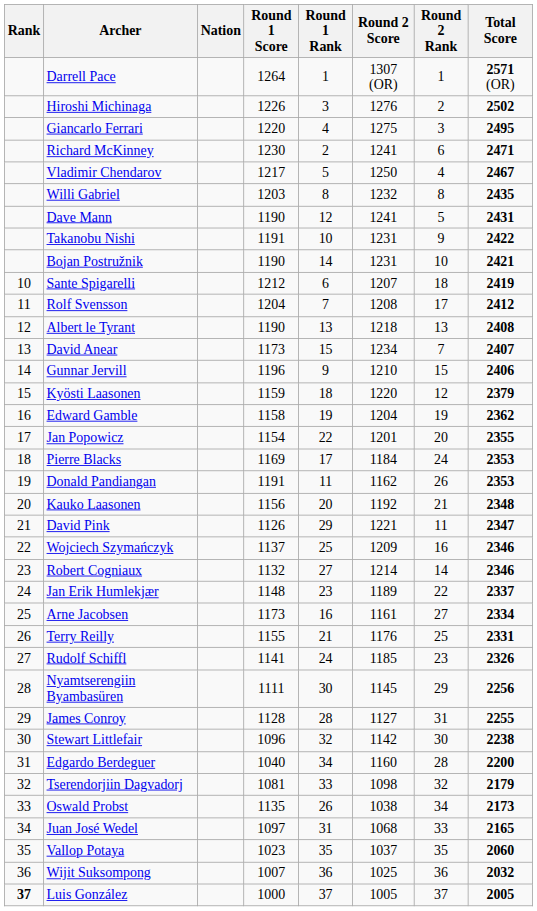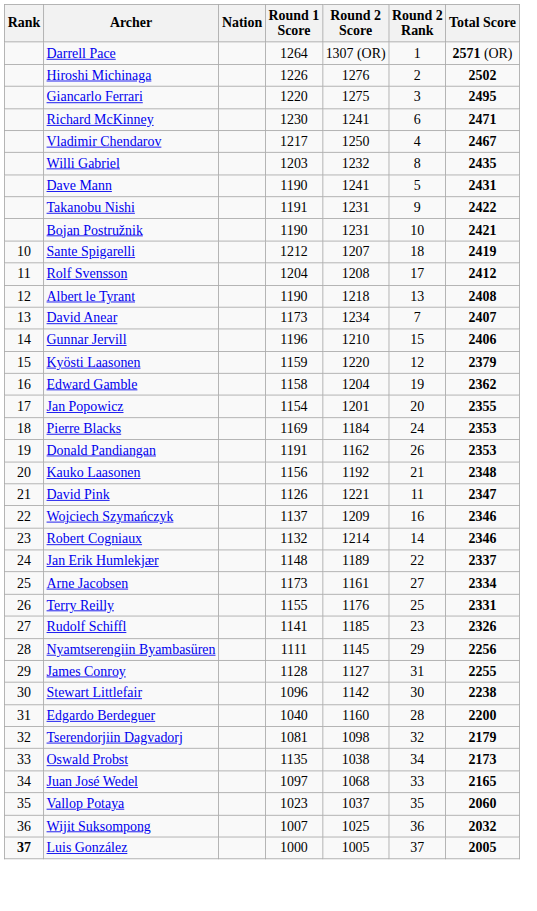 <table class="wikitable sortable" style="text-align:center;">
 <tr>
 <th>Rank</th>
 <th>Archer</th>
 <th>Nation</th>
 <th>Round 1 <br> Score</th>
-<th>Round 1 <br> Rank</th>
 <th>Round 2 <br> Score</th>
 <th>Round 2 <br> Rank</th>
 <th>Total Score</th>
 </tr>
 <tr>
 <td></td>
 <td align=left><a href='#'>Darrell Pace</a></td>
 <td align=left></td>
 <td>1264</td>
-<td>1</td>
 <td>1307 (OR)</td>
 <td>1</td>
 <td><strong>2571</strong> (OR)</td>
 </tr>
 <tr>
 <td></td>
 <td align=left><a href='#'>Hiroshi Michinaga</a></td>
 <td align=left></td>
 <td>1226</td>
-<td>3</td>
 <td>1276</td>
 <td>2</td>
 <td><strong>2502</strong></td>
 </tr>
 <tr>
 <td></td>
 <td align=left><a href='#'>Giancarlo Ferrari</a></td>
 <td align=left></td>
 <td>1220</td>
-<td>4</td>
 <td>1275</td>
 <td>3</td>
 <td><strong>2495</strong></td>
 </tr>
 <tr>
 <td></td>
 <td align=left><a href='#'>Richard McKinney</a></td>
 <td align=left></td>
 <td>1230</td>
-<td>2</td>
 <td>1241</td>
 <td>6</td>
 <td><strong>2471</strong></td>
 </tr>
 <tr>
 <td></td>
 <td align=left><a href='#'>Vladimir Chendarov</a></td>
 <td align=left></td>
 <td>1217</td>
-<td>5</td>
 <td>1250</td>
 <td>4</td>
 <td><strong>2467</strong></td>
 </tr>
 <tr>
 <td></td>
 <td align=left><a href='#'>Willi Gabriel</a></td>
 <td align=left></td>
 <td>1203</td>
-<td>8</td>
 <td>1232</td>
 <td>8</td>
 <td><strong>2435</strong></td>
 </tr>
 <tr>
 <td></td>
 <td align=left><a href='#'>Dave Mann</a></td>
 <td align=left></td>
 <td>1190</td>
-<td>12</td>
 <td>1241</td>
 <td>5</td>
 <td><strong>2431</strong></td>
 </tr>
 <tr>
 <td></td>
 <td align=left><a href='#'>Takanobu Nishi</a></td>
 <td align=left></td>
 <td>1191</td>
-<td>10</td>
 <td>1231</td>
 <td>9</td>
 <td><strong>2422</strong></td>
 </tr>
 <tr>
 <td></td>
 <td align=left><a href='#'>Bojan Postružnik</a></td>
 <td align=left></td>
 <td>1190</td>
-<td>14</td>
 <td>1231</td>
 <td>10</td>
 <td><strong>2421</strong></td>
 </tr>
 <tr>
 <td>10</td>
 <td align=left><a href='#'>Sante Spigarelli</a></td>
 <td align=left></td>
 <td>1212</td>
-<td>6</td>
 <td>1207</td>
 <td>18</td>
 <td><strong>2419</strong></td>
 </tr>
 <tr>
 <td>11</td>
 <td align=left><a href='#'>Rolf Svensson</a></td>
 <td align=left></td>
 <td>1204</td>
-<td>7</td>
 <td>1208</td>
 <td>17</td>
 <td><strong>2412</strong></td>
 </tr>
 <tr>
 <td>12</td>
 <td align=left><a href='#'>Albert le Tyrant</a></td>
 <td align=left></td>
 <td>1190</td>
-<td>13</td>
 <td>1218</td>
 <td>13</td>
 <td><strong>2408</strong></td>
 </tr>
 <tr>
 <td>13</td>
 <td align=left><a href='#'>David Anear</a></td>
 <td align=left></td>
 <td>1173</td>
-<td>15</td>
 <td>1234</td>
 <td>7</td>
 <td><strong>2407</strong></td>
 </tr>
 <tr>
 <td>14</td>
 <td align=left><a href='#'>Gunnar Jervill</a></td>
 <td align=left></td>
 <td>1196</td>
-<td>9</td>
 <td>1210</td>
 <td>15</td>
 <td><strong>2406</strong></td>
 </tr>
 <tr>
 <td>15</td>
 <td align=left><a href='#'>Kyösti Laasonen</a></td>
 <td align=left></td>
 <td>1159</td>
-<td>18</td>
 <td>1220</td>
 <td>12</td>
 <td><strong>2379</strong></td>
 </tr>
 <tr>
 <td>16</td>
 <td align=left><a href='#'>Edward Gamble</a></td>
 <td align=left></td>
 <td>1158</td>
-<td>19</td>
 <td>1204</td>
 <td>19</td>
 <td><strong>2362</strong></td>
 </tr>
 <tr>
 <td>17</td>
 <td align=left><a href='#'>Jan Popowicz</a></td>
 <td align=left></td>
 <td>1154</td>
-<td>22</td>
 <td>1201</td>
 <td>20</td>
 <td><strong>2355</strong></td>
 </tr>
 <tr>
 <td>18</td>
 <td align=left><a href='#'>Pierre Blacks</a></td>
 <td align=left></td>
 <td>1169</td>
-<td>17</td>
 <td>1184</td>
 <td>24</td>
 <td><strong>2353</strong></td>
 </tr>
 <tr>
 <td>19</td>
 <td align=left><a href='#'>Donald Pandiangan</a></td>
 <td align=left></td>
 <td>1191</td>
-<td>11</td>
 <td>1162</td>
 <td>26</td>
 <td><strong>2353</strong></td>
 </tr>
 <tr>
 <td>20</td>
 <td align=left><a href='#'>Kauko Laasonen</a></td>
 <td align=left></td>
 <td>1156</td>
-<td>20</td>
 <td>1192</td>
 <td>21</td>
 <td><strong>2348</strong></td>
 </tr>
 <tr>
 <td>21</td>
 <td align=left><a href='#'>David Pink</a></td>
 <td align=left></td>
 <td>1126</td>
-<td>29</td>
 <td>1221</td>
 <td>11</td>
 <td><strong>2347</strong></td>
 </tr>
 <tr>
 <td>22</td>
 <td align=left><a href='#'>Wojciech Szymańczyk</a></td>
 <td align=left></td>
 <td>1137</td>
-<td>25</td>
 <td>1209</td>
 <td>16</td>
 <td><strong>2346</strong></td>
 </tr>
 <tr>
 <td>23</td>
 <td align=left><a href='#'>Robert Cogniaux</a></td>
 <td align=left></td>
 <td>1132</td>
-<td>27</td>
 <td>1214</td>
 <td>14</td>
 <td><strong>2346</strong></td>
 </tr>
 <tr>
 <td>24</td>
 <td align=left><a href='#'>Jan Erik Humlekjær</a></td>
 <td align=left></td>
 <td>1148</td>
-<td>23</td>
 <td>1189</td>
 <td>22</td>
 <td><strong>2337</strong></td>
 </tr>
 <tr>
 <td>25</td>
 <td align=left><a href='#'>Arne Jacobsen</a></td>
 <td align=left></td>
 <td>1173</td>
-<td>16</td>
 <td>1161</td>
 <td>27</td>
 <td><strong>2334</strong></td>
 </tr>
 <tr>
 <td>26</td>
 <td align=left><a href='#'>Terry Reilly</a></td>
 <td align=left></td>
 <td>1155</td>
-<td>21</td>
 <td>1176</td>
 <td>25</td>
 <td><strong>2331</strong></td>
 </tr>
 <tr>
 <td>27</td>
 <td align=left><a href='#'>Rudolf Schiffl</a></td>
 <td align=left></td>
 <td>1141</td>
-<td>24</td>
 <td>1185</td>
 <td>23</td>
 <td><strong>2326</strong></td>
 </tr>
 <tr>
 <td>28</td>
 <td align=left><a href='#'>Nyamtserengiin Byambasüren</a></td>
 <td align=left></td>
 <td>1111</td>
-<td>30</td>
 <td>1145</td>
 <td>29</td>
 <td><strong>2256</strong></td>
 </tr>
 <tr>
 <td>29</td>
 <td align=left><a href='#'>James Conroy</a></td>
 <td align=left></td>
 <td>1128</td>
-<td>28</td>
 <td>1127</td>
 <td>31</td>
 <td><strong>2255</strong></td>
 </tr>
 <tr>
 <td>30</td>
 <td align=left><a href='#'>Stewart Littlefair</a></td>
 <td align=left></td>
 <td>1096</td>
-<td>32</td>
 <td>1142</td>
 <td>30</td>
 <td><strong>2238</strong></td>
 </tr>
 <tr>
 <td>31</td>
 <td align=left><a href='#'>Edgardo Berdeguer</a></td>
 <td align=left></td>
 <td>1040</td>
-<td>34</td>
 <td>1160</td>
 <td>28</td>
 <td><strong>2200</strong></td>
 </tr>
 <tr>
 <td>32</td>
 <td align=left><a href='#'>Tserendorjiin Dagvadorj</a></td>
 <td align=left></td>
 <td>1081</td>
-<td>33</td>
 <td>1098</td>
 <td>32</td>
 <td><strong>2179</strong></td>
 </tr>
 <tr>
 <td>33</td>
 <td align=left><a href='#'>Oswald Probst</a></td>
 <td align=left></td>
 <td>1135</td>
-<td>26</td>
 <td>1038</td>
 <td>34</td>
 <td><strong>2173</strong></td>
 </tr>
 <tr>
 <td>34</td>
 <td align=left><a href='#'>Juan José Wedel</a></td>
 <td align=left></td>
 <td>1097</td>
-<td>31</td>
 <td>1068</td>
 <td>33</td>
 <td><strong>2165</strong></td>
 </tr>
 <tr>
 <td>35</td>
 <td align=left><a href='#'>Vallop Potaya</a></td>
 <td align=left></td>
 <td>1023</td>
-<td>35</td>
 <td>1037</td>
 <td>35</td>
 <td><strong>2060</strong></td>
 </tr>
 <tr>
 <td>36</td>
 <td align=left><a href='#'>Wijit Suksompong</a></td>
 <td align=left></td>
 <td>1007</td>
-<td>36</td>
 <td>1025</td>
 <td>36</td>
 <td><strong>2032</strong></td>
 </tr>
 <tr>
 <td><strong>37</strong></td>
 <td align=left><a href='#'>Luis González</a></td>
 <td align=left></td>
 <td>1000</td>
-<td>37</td>
 <td>1005</td>
 <td>37</td>
 <td><strong>2005</strong></td>
 </tr>
 </table>
